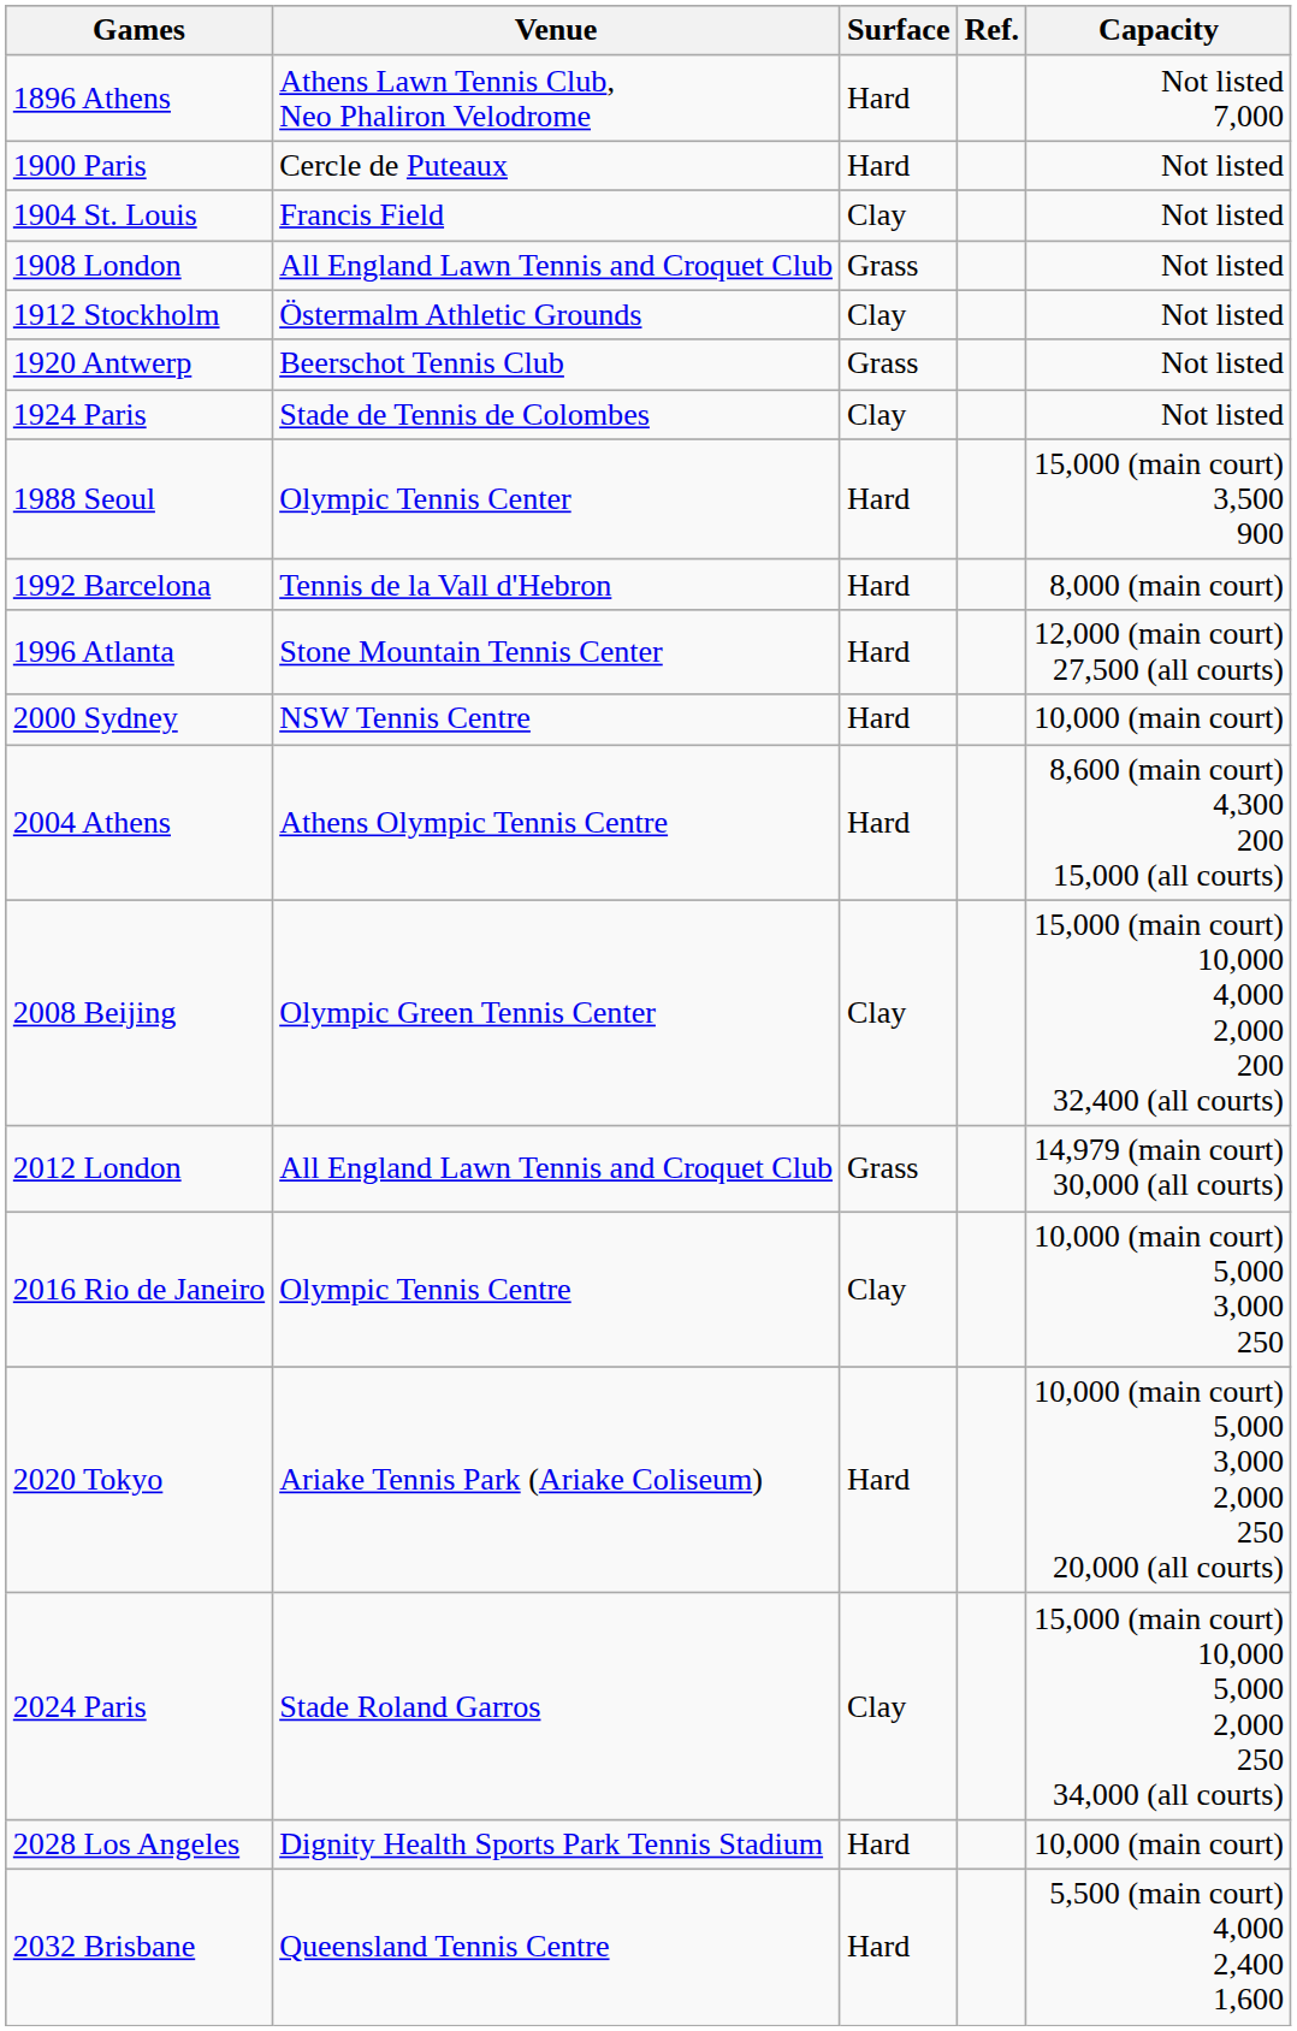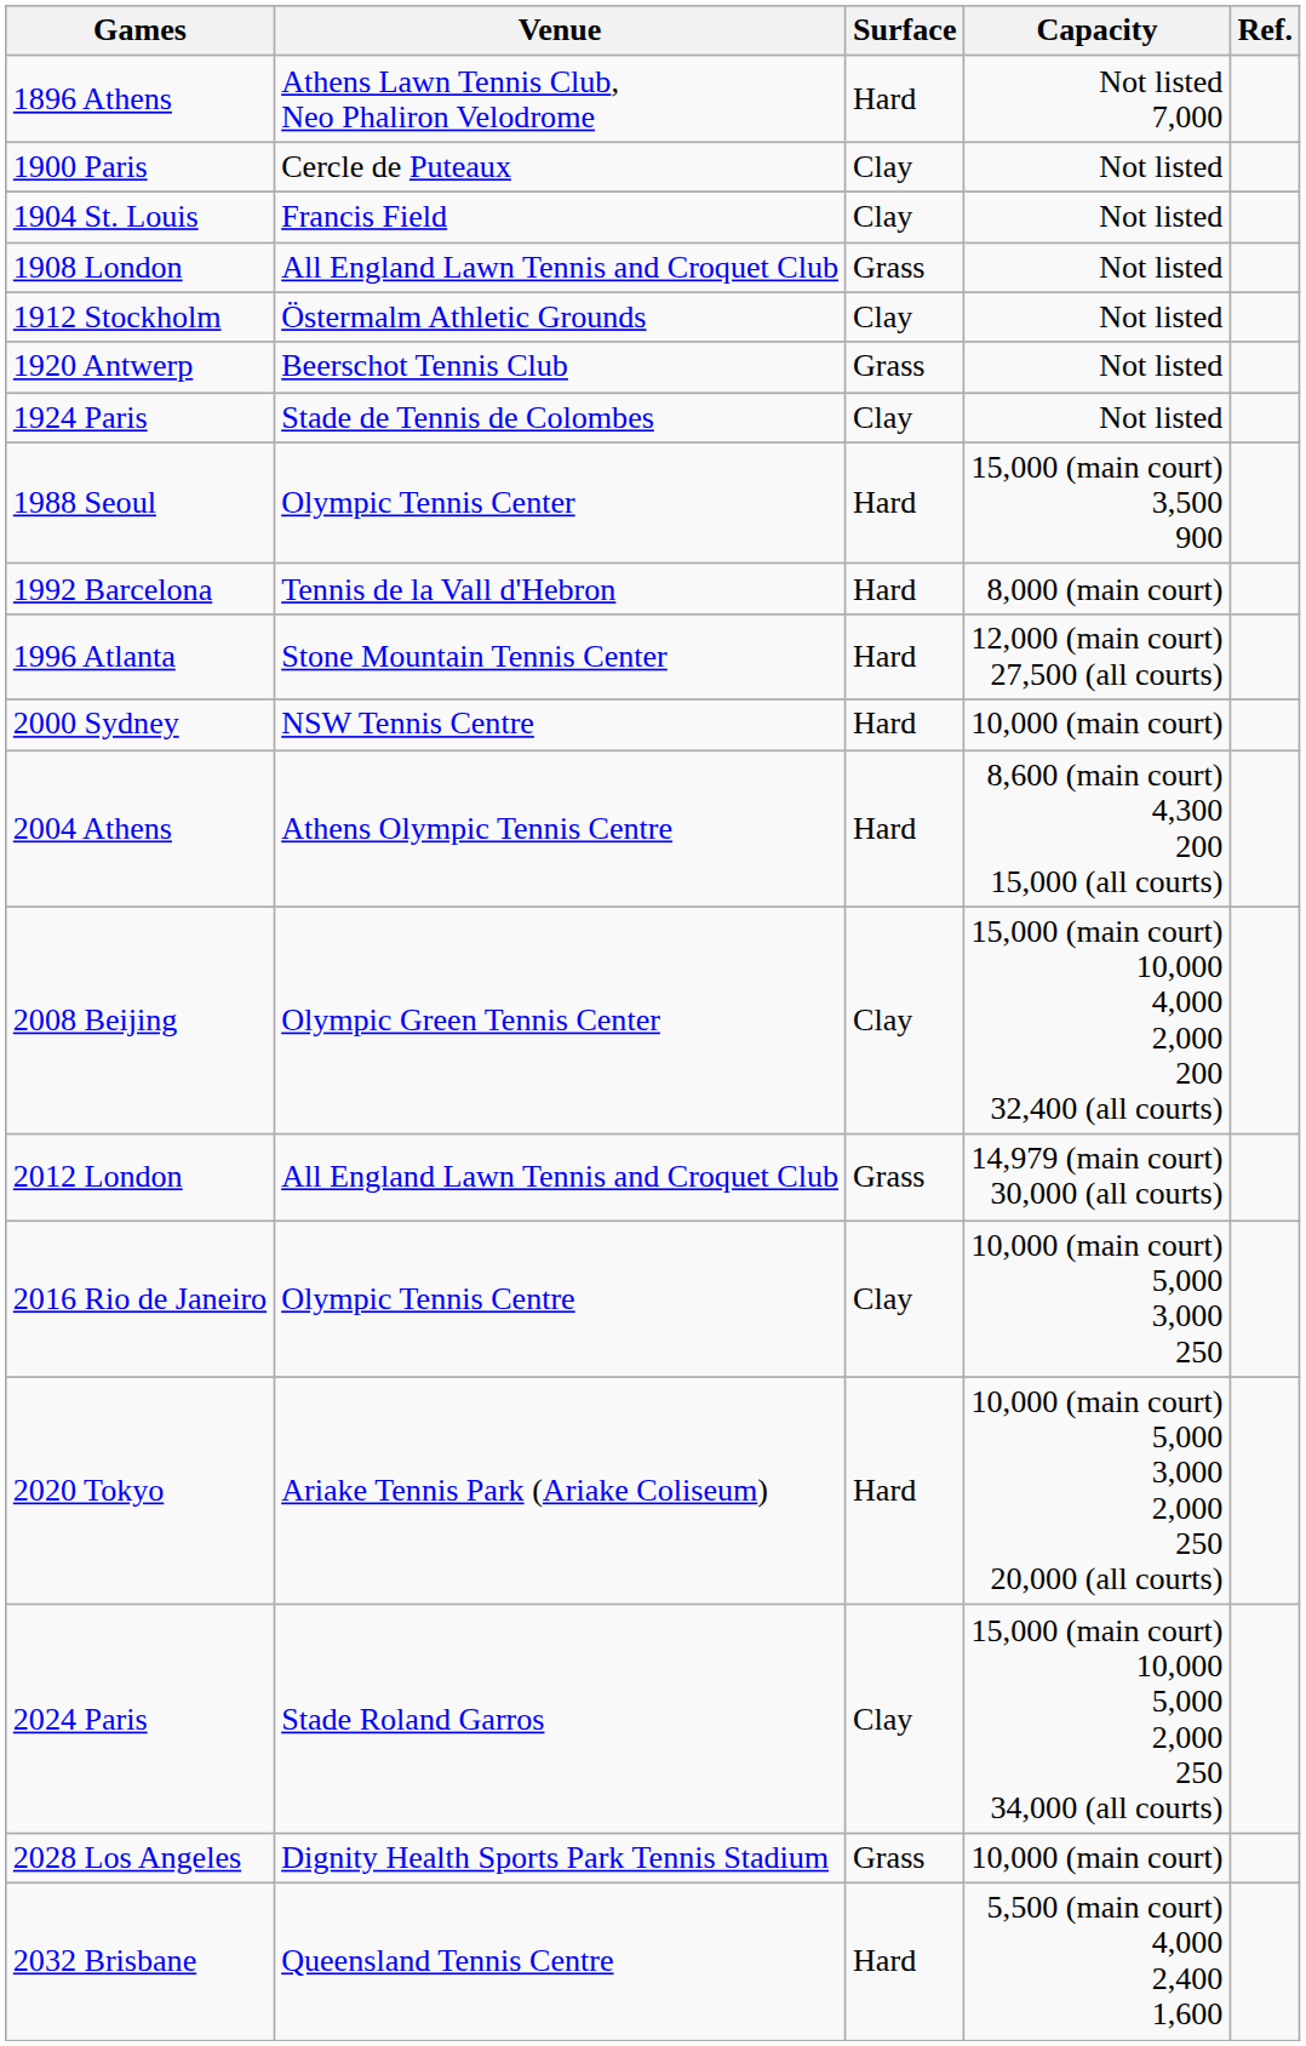 <table class="wikitable sortable">
 <tr>
 <th>Games</th>
 <th>Venue</th>
 <th>Surface</th>
+<th>Capacity</th>
 <th>Ref.</th>
-<th>Capacity</th>
 </tr>
 <tr>
 <td><a href='#'>1896 Athens</a></td>
 <td><a href='#'>Athens Lawn Tennis Club</a>,<br><a href='#'>Neo Phaliron Velodrome</a></td>
 <td>Hard</td>
+<td align="right">Not listed<br>7,000</td>
 <td align=center><br></td>
-<td align="right">Not listed<br>7,000</td>
 </tr>
 <tr>
 <td><a href='#'>1900 Paris</a></td>
 <td>Cercle de <a href='#'>Puteaux</a></td>
-<td>Hard</td>
+<td>Clay</td>
+<td align=right>Not listed</td>
 <td align=center></td>
-<td align=right>Not listed</td>
 </tr>
 <tr>
 <td><a href='#'>1904 St. Louis</a></td>
 <td><a href='#'>Francis Field</a></td>
 <td>Clay</td>
+<td align="right">Not listed</td>
 <td align=center></td>
-<td align="right">Not listed</td>
 </tr>
 <tr>
 <td><a href='#'>1908 London</a></td>
 <td><a href='#'>All England Lawn Tennis and Croquet Club</a></td>
 <td>Grass</td>
+<td align="right">Not listed</td>
 <td align=center></td>
-<td align="right">Not listed</td>
 </tr>
 <tr>
 <td><a href='#'>1912 Stockholm</a></td>
 <td><a href='#'>Östermalm Athletic Grounds</a></td>
 <td>Clay</td>
+<td align="right">Not listed</td>
 <td align=center></td>
-<td align="right">Not listed</td>
 </tr>
 <tr>
 <td><a href='#'>1920 Antwerp</a></td>
 <td><a href='#'>Beerschot Tennis Club</a></td>
 <td>Grass</td>
+<td align="right">Not listed</td>
 <td align=center></td>
-<td align="right">Not listed</td>
 </tr>
 <tr>
 <td><a href='#'>1924 Paris</a></td>
 <td><a href='#'>Stade de Tennis de Colombes</a></td>
 <td>Clay</td>
+<td align="right">Not listed</td>
 <td align=center></td>
-<td align="right">Not listed</td>
 </tr>
 <tr>
 <td><a href='#'>1988 Seoul</a></td>
 <td><a href='#'>Olympic Tennis Center</a></td>
 <td>Hard</td>
+<td align="right">15,000 (main court)<br>3,500<br>900</td>
 <td align=center></td>
-<td align="right">15,000 (main court)<br>3,500<br>900</td>
 </tr>
 <tr>
 <td><a href='#'>1992 Barcelona</a></td>
 <td><a href='#'>Tennis de la Vall d'Hebron</a></td>
 <td>Hard</td>
+<td align="right">8,000 (main court)</td>
 <td align=center></td>
-<td align="right">8,000 (main court)</td>
 </tr>
 <tr>
 <td><a href='#'>1996 Atlanta</a></td>
 <td><a href='#'>Stone Mountain Tennis Center</a></td>
 <td>Hard</td>
+<td align="right">12,000 (main court)<br>27,500 (all courts)</td>
 <td align=center></td>
-<td align="right">12,000 (main court)<br>27,500 (all courts)</td>
 </tr>
 <tr>
 <td><a href='#'>2000 Sydney</a></td>
 <td><a href='#'>NSW Tennis Centre</a></td>
 <td>Hard</td>
+<td align="right">10,000 (main court)</td>
 <td align=center></td>
-<td align="right">10,000 (main court)</td>
 </tr>
 <tr>
 <td><a href='#'>2004 Athens</a></td>
 <td><a href='#'>Athens Olympic Tennis Centre</a></td>
 <td>Hard</td>
+<td align="right">8,600 (main court)<br>4,300<br>200<br>15,000 (all courts)</td>
 <td align=center></td>
-<td align="right">8,600 (main court)<br>4,300<br>200<br>15,000 (all courts)</td>
 </tr>
 <tr>
 <td><a href='#'>2008 Beijing</a></td>
 <td><a href='#'>Olympic Green Tennis Center</a></td>
 <td>Clay</td>
+<td align="right">15,000 (main court)<br>10,000<br>4,000<br>2,000<br>200<br>32,400 (all courts)</td>
 <td align=center></td>
-<td align="right">15,000 (main court)<br>10,000<br>4,000<br>2,000<br>200<br>32,400 (all courts)</td>
 </tr>
 <tr>
 <td><a href='#'>2012 London</a></td>
 <td><a href='#'>All England Lawn Tennis and Croquet Club</a></td>
 <td>Grass</td>
+<td align="right">14,979 (main court)<br>30,000 (all courts)</td>
 <td align=center></td>
-<td align="right">14,979 (main court)<br>30,000 (all courts)</td>
 </tr>
 <tr>
 <td><a href='#'>2016 Rio de Janeiro</a></td>
 <td><a href='#'>Olympic Tennis Centre</a></td>
 <td>Clay</td>
+<td align="right">10,000 (main court)<br>5,000<br>3,000<br>250</td>
 <td align="center"></td>
-<td align="right">10,000 (main court)<br>5,000<br>3,000<br>250</td>
 </tr>
 <tr>
 <td><a href='#'>2020 Tokyo</a></td>
 <td><a href='#'>Ariake Tennis Park</a> (<a href='#'>Ariake Coliseum</a>)</td>
 <td>Hard</td>
+<td align="right">10,000 (main court)<br>5,000<br>3,000<br>2,000<br>250<br>20,000 (all courts)</td>
 <td align=center></td>
-<td align="right">10,000 (main court)<br>5,000<br>3,000<br>2,000<br>250<br>20,000 (all courts)</td>
 </tr>
 <tr>
 <td><a href='#'>2024 Paris</a></td>
 <td><a href='#'>Stade Roland Garros</a></td>
 <td>Clay</td>
+<td align="right">15,000 (main court)<br>10,000<br>5,000<br>2,000<br>250<br>34,000 (all courts)</td>
 <td align=center></td>
-<td align="right">15,000 (main court)<br>10,000<br>5,000<br>2,000<br>250<br>34,000 (all courts)</td>
 </tr>
 <tr>
 <td><a href='#'>2028 Los Angeles</a></td>
 <td><a href='#'>Dignity Health Sports Park Tennis Stadium</a></td>
-<td>Hard</td>
+<td>Grass</td>
+<td align="right">10,000 (main court)</td>
 <td align=center></td>
-<td align="right">10,000 (main court)</td>
 </tr>
 <tr>
 <td><a href='#'>2032 Brisbane</a></td>
 <td><a href='#'>Queensland Tennis Centre</a></td>
 <td>Hard</td>
+<td align="right">5,500 (main court)<br>4,000<br>2,400<br>1,600</td>
 <td align=center></td>
-<td align="right">5,500 (main court)<br>4,000<br>2,400<br>1,600</td>
 </tr>
 </table>
